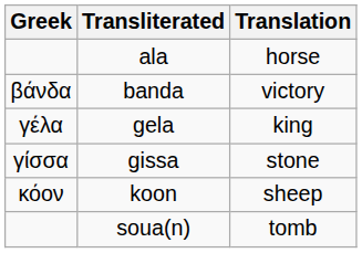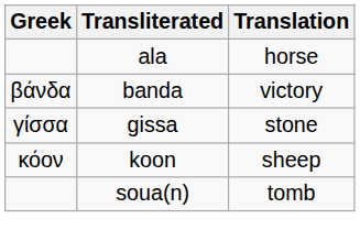 <table class="wikitable" style="text-align:center">
 <tr>
 <th>Greek</th>
 <th>Transliterated</th>
 <th>Translation</th>
 </tr>
 <tr>
 <td></td>
 <td>ala</td>
 <td>horse</td>
 </tr>
 <tr>
 <td>βάνδα</td>
 <td>banda</td>
 <td>victory</td>
 </tr>
 <tr>
-<td>γέλα</td>
-<td>gela</td>
-<td>king</td>
-</tr>
-<tr>
 <td>γίσσα</td>
 <td>gissa</td>
 <td>stone</td>
 </tr>
 <tr>
 <td>κόον</td>
 <td>koon</td>
 <td>sheep</td>
 </tr>
 <tr>
 <td></td>
 <td>soua(n)</td>
 <td>tomb</td>
 </tr>
 </table>
